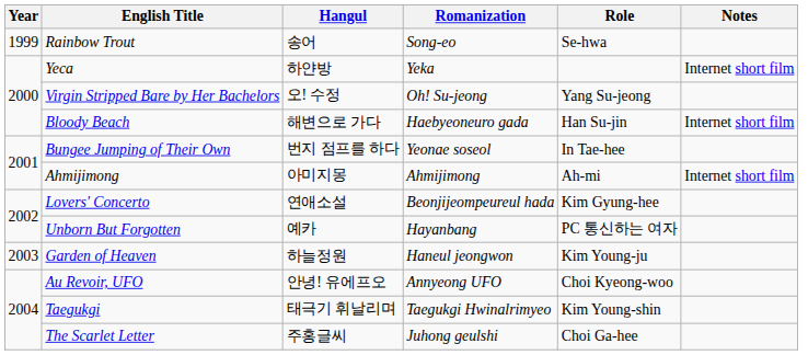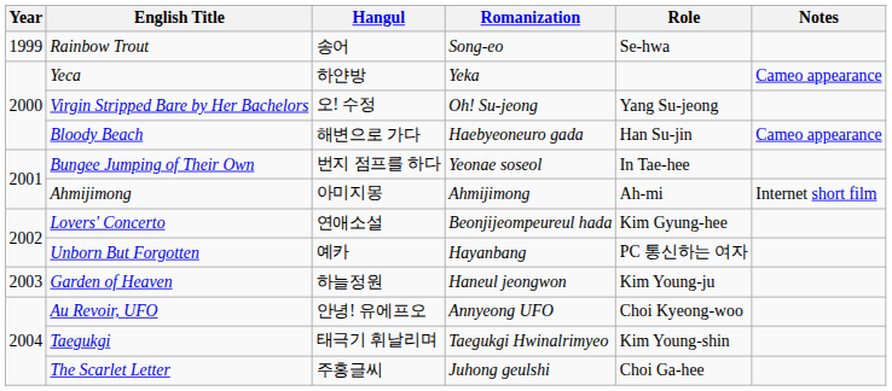 <table class="wikitable sortable">
 <tr>
 <th>Year</th>
 <th>English Title</th>
 <th><a href='#'>Hangul</a></th>
 <th><a href='#'>Romanization</a></th>
 <th>Role</th>
 <th>Notes</th>
 </tr>
 <tr>
 <td>1999</td>
 <td><em>Rainbow Trout</em></td>
 <td>송어</td>
 <td><em>Song-eo</em></td>
 <td>Se-hwa</td>
 <td></td>
 </tr>
 <tr>
 <td rowspan=3>2000</td>
 <td><em>Yeca</em></td>
 <td>하얀방</td>
 <td><em>Yeka</em></td>
 <td></td>
-<td>Internet <a href='#'>short film</a></td>
+<td><a href='#'>Cameo appearance</a></td>
 </tr>
 <tr>
 <td><em><a href='#'>Virgin Stripped Bare by Her Bachelors</a></em></td>
 <td>오! 수정</td>
 <td><em>Oh! Su-jeong</em></td>
 <td>Yang Su-jeong</td>
 <td></td>
 </tr>
 <tr>
 <td><em><a href='#'>Bloody Beach</a></em></td>
 <td>해변으로 가다</td>
 <td><em>Haebyeoneuro gada</em></td>
 <td>Han Su-jin</td>
-<td>Internet <a href='#'>short film</a></td>
+<td><a href='#'>Cameo appearance</a></td>
 </tr>
 <tr>
 <td rowspan=2>2001</td>
 <td><em><a href='#'>Bungee Jumping of Their Own</a></em></td>
 <td>번지 점프를 하다</td>
 <td><em>Yeonae soseol</em></td>
 <td>In Tae-hee</td>
 <td></td>
 </tr>
 <tr>
 <td><em>Ahmijimong</em></td>
 <td>아미지몽</td>
 <td><em>Ahmijimong</em></td>
 <td>Ah-mi</td>
 <td>Internet <a href='#'>short film</a></td>
 </tr>
 <tr>
 <td rowspan=2>2002</td>
 <td><em><a href='#'>Lovers' Concerto</a></em></td>
 <td>연애소설</td>
 <td><em>Beonjijeompeureul hada</em></td>
 <td>Kim Gyung-hee</td>
 <td></td>
 </tr>
 <tr>
 <td><em><a href='#'>Unborn But Forgotten</a></em></td>
 <td>예카</td>
 <td><em>Hayanbang</em></td>
 <td>PC 통신하는 여자</td>
 <td></td>
 </tr>
 <tr>
 <td>2003</td>
 <td><em><a href='#'>Garden of Heaven</a></em></td>
 <td>하늘정원</td>
 <td><em>Haneul jeongwon</em></td>
 <td>Kim Young-ju</td>
 <td></td>
 </tr>
 <tr>
 <td rowspan=3>2004</td>
 <td><em><a href='#'>Au Revoir, UFO</a></em></td>
 <td>안녕! 유에프오</td>
 <td><em>Annyeong UFO</em></td>
 <td>Choi Kyeong-woo</td>
 <td></td>
 </tr>
 <tr>
 <td><em><a href='#'>Taegukgi</a></em></td>
 <td>태극기 휘날리며</td>
 <td><em>Taegukgi Hwinalrimyeo</em></td>
 <td>Kim Young-shin</td>
 <td></td>
 </tr>
 <tr>
 <td><em><a href='#'>The Scarlet Letter</a></em></td>
 <td>주홍글씨</td>
 <td><em>Juhong geulshi</em></td>
 <td>Choi Ga-hee</td>
 <td></td>
 </tr>
 </table>
